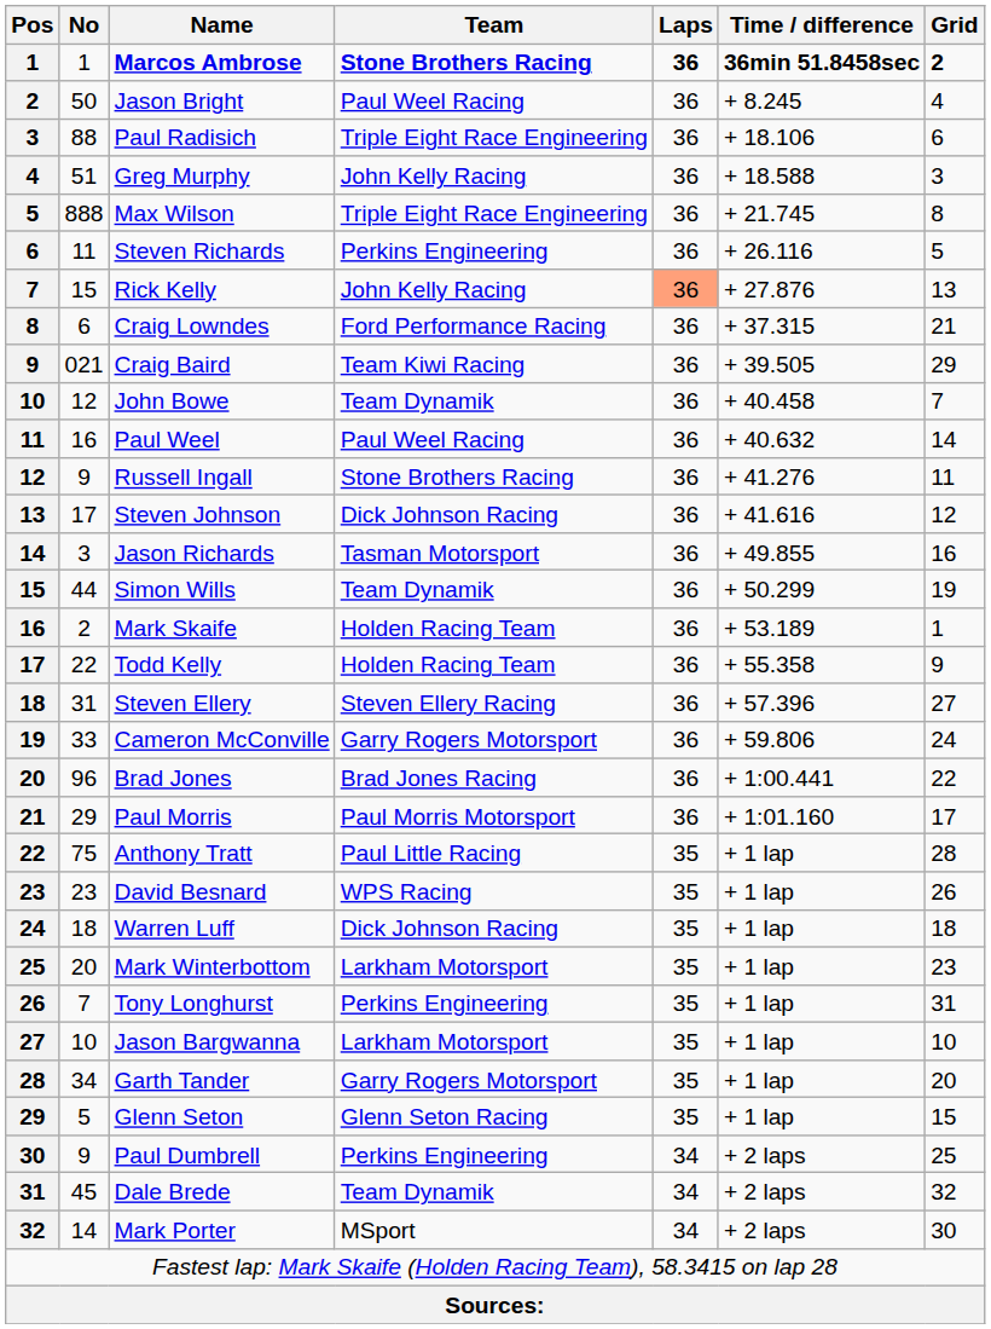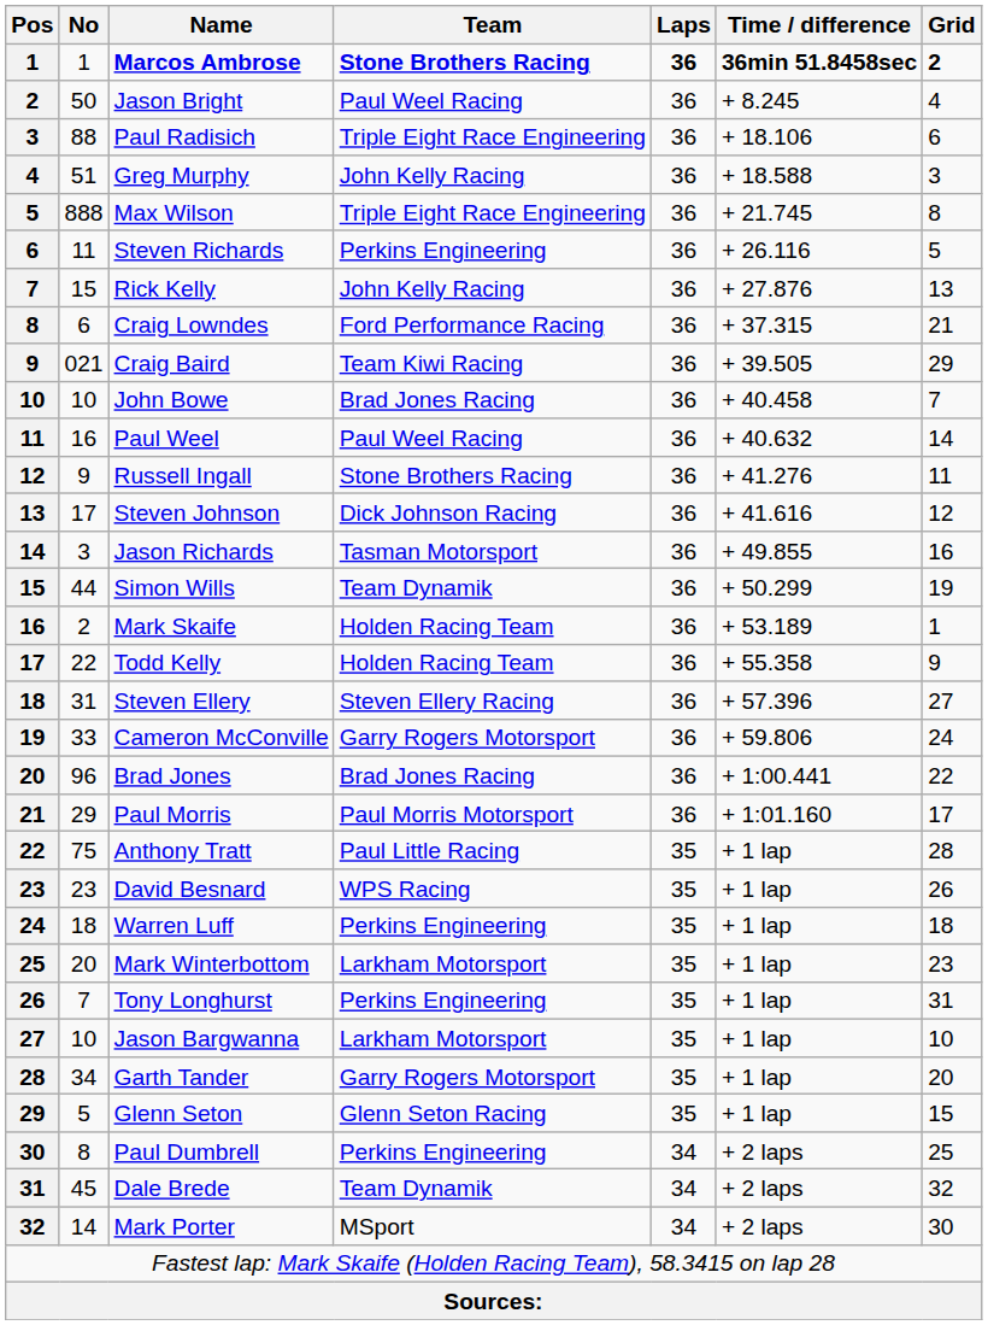 <table class="wikitable" style="font-size: 87%;">
 <tr>
 <th>Pos</th>
 <th>No</th>
 <th>Name</th>
 <th>Team</th>
 <th>Laps</th>
 <th>Time / difference</th>
 <th>Grid</th>
 </tr>
 <tr>
 <th>1</th>
 <td align="center">1</td>
 <td><strong> <a href='#'>Marcos Ambrose</a></strong></td>
 <td><strong><a href='#'>Stone Brothers Racing</a></strong></td>
 <td align="center"><strong>36</strong></td>
 <td><strong>36min 51.8458sec</strong></td>
 <td><strong>2</strong></td>
 </tr>
 <tr>
 <th>2</th>
 <td align="center">50</td>
 <td> <a href='#'>Jason Bright</a></td>
 <td><a href='#'>Paul Weel Racing</a></td>
 <td align="center">36</td>
 <td>+ 8.245</td>
 <td>4</td>
 </tr>
 <tr>
 <th>3</th>
 <td align="center">88</td>
 <td> <a href='#'>Paul Radisich</a></td>
 <td><a href='#'>Triple Eight Race Engineering</a></td>
 <td align="center">36</td>
 <td>+ 18.106</td>
 <td>6</td>
 </tr>
 <tr>
 <th>4</th>
 <td align="center">51</td>
 <td> <a href='#'>Greg Murphy</a></td>
 <td><a href='#'>John Kelly Racing</a></td>
 <td align="center">36</td>
 <td>+ 18.588</td>
 <td>3</td>
 </tr>
 <tr>
 <th>5</th>
 <td align="center">888</td>
 <td> <a href='#'>Max Wilson</a></td>
 <td><a href='#'>Triple Eight Race Engineering</a></td>
 <td align="center">36</td>
 <td>+ 21.745</td>
 <td>8</td>
 </tr>
 <tr>
 <th>6</th>
 <td align="center">11</td>
 <td> <a href='#'>Steven Richards</a></td>
 <td><a href='#'>Perkins Engineering</a></td>
 <td align="center">36</td>
 <td>+ 26.116</td>
 <td>5</td>
 </tr>
 <tr>
 <th>7</th>
 <td align="center">15</td>
 <td> <a href='#'>Rick Kelly</a></td>
 <td><a href='#'>John Kelly Racing</a></td>
-<td align="center" style="background: lightsalmon;">36</td>
+<td align="center">36</td>
 <td>+ 27.876</td>
 <td>13</td>
 </tr>
 <tr>
 <th>8</th>
 <td align="center">6</td>
 <td> <a href='#'>Craig Lowndes</a></td>
 <td><a href='#'>Ford Performance Racing</a></td>
 <td align="center">36</td>
 <td>+ 37.315</td>
 <td>21</td>
 </tr>
 <tr>
 <th>9</th>
 <td align="center">021</td>
 <td> <a href='#'>Craig Baird</a></td>
 <td><a href='#'>Team Kiwi Racing</a></td>
 <td align="center">36</td>
 <td>+ 39.505</td>
 <td>29</td>
 </tr>
 <tr>
 <th>10</th>
-<td align="center">12</td>
+<td align="center">10</td>
 <td> <a href='#'>John Bowe</a></td>
-<td><a href='#'>Team Dynamik</a></td>
+<td><a href='#'>Brad Jones Racing</a></td>
 <td align="center">36</td>
 <td>+ 40.458</td>
 <td>7</td>
 </tr>
 <tr>
 <th>11</th>
 <td align="center">16</td>
 <td> <a href='#'>Paul Weel</a></td>
 <td><a href='#'>Paul Weel Racing</a></td>
 <td align="center">36</td>
 <td>+ 40.632</td>
 <td>14</td>
 </tr>
 <tr>
 <th>12</th>
 <td align="center">9</td>
 <td> <a href='#'>Russell Ingall</a></td>
 <td><a href='#'>Stone Brothers Racing</a></td>
 <td align="center">36</td>
 <td>+ 41.276</td>
 <td>11</td>
 </tr>
 <tr>
 <th>13</th>
 <td align="center">17</td>
 <td> <a href='#'>Steven Johnson</a></td>
 <td><a href='#'>Dick Johnson Racing</a></td>
 <td align="center">36</td>
 <td>+ 41.616</td>
 <td>12</td>
 </tr>
 <tr>
 <th>14</th>
 <td align="center">3</td>
 <td> <a href='#'>Jason Richards</a></td>
 <td><a href='#'>Tasman Motorsport</a></td>
 <td align="center">36</td>
 <td>+ 49.855</td>
 <td>16</td>
 </tr>
 <tr>
 <th>15</th>
 <td align="center">44</td>
 <td> <a href='#'>Simon Wills</a></td>
 <td><a href='#'>Team Dynamik</a></td>
 <td align="center">36</td>
 <td>+ 50.299</td>
 <td>19</td>
 </tr>
 <tr>
 <th>16</th>
 <td align="center">2</td>
 <td> <a href='#'>Mark Skaife</a></td>
 <td><a href='#'>Holden Racing Team</a></td>
 <td align="center">36</td>
 <td>+ 53.189</td>
 <td>1</td>
 </tr>
 <tr>
 <th>17</th>
 <td align="center">22</td>
 <td> <a href='#'>Todd Kelly</a></td>
 <td><a href='#'>Holden Racing Team</a></td>
 <td align="center">36</td>
 <td>+ 55.358</td>
 <td>9</td>
 </tr>
 <tr>
 <th>18</th>
 <td align="center">31</td>
 <td> <a href='#'>Steven Ellery</a></td>
 <td><a href='#'>Steven Ellery Racing</a></td>
 <td align="center">36</td>
 <td>+ 57.396</td>
 <td>27</td>
 </tr>
 <tr>
 <th>19</th>
 <td align="center">33</td>
 <td> <a href='#'>Cameron McConville</a></td>
 <td><a href='#'>Garry Rogers Motorsport</a></td>
 <td align="center">36</td>
 <td>+ 59.806</td>
 <td>24</td>
 </tr>
 <tr>
 <th>20</th>
 <td align="center">96</td>
 <td> <a href='#'>Brad Jones</a></td>
 <td><a href='#'>Brad Jones Racing</a></td>
 <td align="center">36</td>
 <td>+ 1:00.441</td>
 <td>22</td>
 </tr>
 <tr>
 <th>21</th>
 <td align="center">29</td>
 <td> <a href='#'>Paul Morris</a></td>
 <td><a href='#'>Paul Morris Motorsport</a></td>
 <td align="center">36</td>
 <td>+ 1:01.160</td>
 <td>17</td>
 </tr>
 <tr>
 <th>22</th>
 <td align="center">75</td>
 <td> <a href='#'>Anthony Tratt</a></td>
 <td><a href='#'>Paul Little Racing</a></td>
 <td align="center">35</td>
 <td>+ 1 lap</td>
 <td>28</td>
 </tr>
 <tr>
 <th>23</th>
 <td align="center">23</td>
 <td> <a href='#'>David Besnard</a></td>
 <td><a href='#'>WPS Racing</a></td>
 <td align="center">35</td>
 <td>+ 1 lap</td>
 <td>26</td>
 </tr>
 <tr>
 <th>24</th>
 <td align="center">18</td>
 <td> <a href='#'>Warren Luff</a></td>
-<td><a href='#'>Dick Johnson Racing</a></td>
+<td><a href='#'>Perkins Engineering</a></td>
 <td align="center">35</td>
 <td>+ 1 lap</td>
 <td>18</td>
 </tr>
 <tr>
 <th>25</th>
 <td align="center">20</td>
 <td> <a href='#'>Mark Winterbottom</a></td>
 <td><a href='#'>Larkham Motorsport</a></td>
 <td align="center">35</td>
 <td>+ 1 lap</td>
 <td>23</td>
 </tr>
 <tr>
 <th>26</th>
 <td align="center">7</td>
 <td> <a href='#'>Tony Longhurst</a></td>
 <td><a href='#'>Perkins Engineering</a></td>
 <td align="center">35</td>
 <td>+ 1 lap</td>
 <td>31</td>
 </tr>
 <tr>
 <th>27</th>
 <td align="center">10</td>
 <td> <a href='#'>Jason Bargwanna</a></td>
 <td><a href='#'>Larkham Motorsport</a></td>
 <td align="center">35</td>
 <td>+ 1 lap</td>
 <td>10</td>
 </tr>
 <tr>
 <th>28</th>
 <td align="center">34</td>
 <td> <a href='#'>Garth Tander</a></td>
 <td><a href='#'>Garry Rogers Motorsport</a></td>
 <td align="center">35</td>
 <td>+ 1 lap</td>
 <td>20</td>
 </tr>
 <tr>
 <th>29</th>
 <td align="center">5</td>
 <td> <a href='#'>Glenn Seton</a></td>
 <td><a href='#'>Glenn Seton Racing</a></td>
 <td align="center">35</td>
 <td>+ 1 lap</td>
 <td>15</td>
 </tr>
 <tr>
 <th>30</th>
-<td align="center">9</td>
+<td align="center">8</td>
 <td> <a href='#'>Paul Dumbrell</a></td>
 <td><a href='#'>Perkins Engineering</a></td>
 <td align="center">34</td>
 <td>+ 2 laps</td>
 <td>25</td>
 </tr>
 <tr>
 <th>31</th>
 <td align="center">45</td>
 <td> <a href='#'>Dale Brede</a></td>
 <td><a href='#'>Team Dynamik</a></td>
 <td align="center">34</td>
 <td>+ 2 laps</td>
 <td>32</td>
 </tr>
 <tr>
 <th>32</th>
 <td align="center">14</td>
 <td> <a href='#'>Mark Porter</a></td>
 <td>MSport</td>
 <td align="center">34</td>
 <td>+ 2 laps</td>
 <td>30</td>
 </tr>
 <tr>
 <td colspan="7" align="center"><em>Fastest lap: <a href='#'>Mark Skaife</a> (<a href='#'>Holden Racing Team</a>), 58.3415 on lap 28</em></td>
 </tr>
 <tr>
 <th colspan="7">Sources:</th>
 </tr>
 </table>
